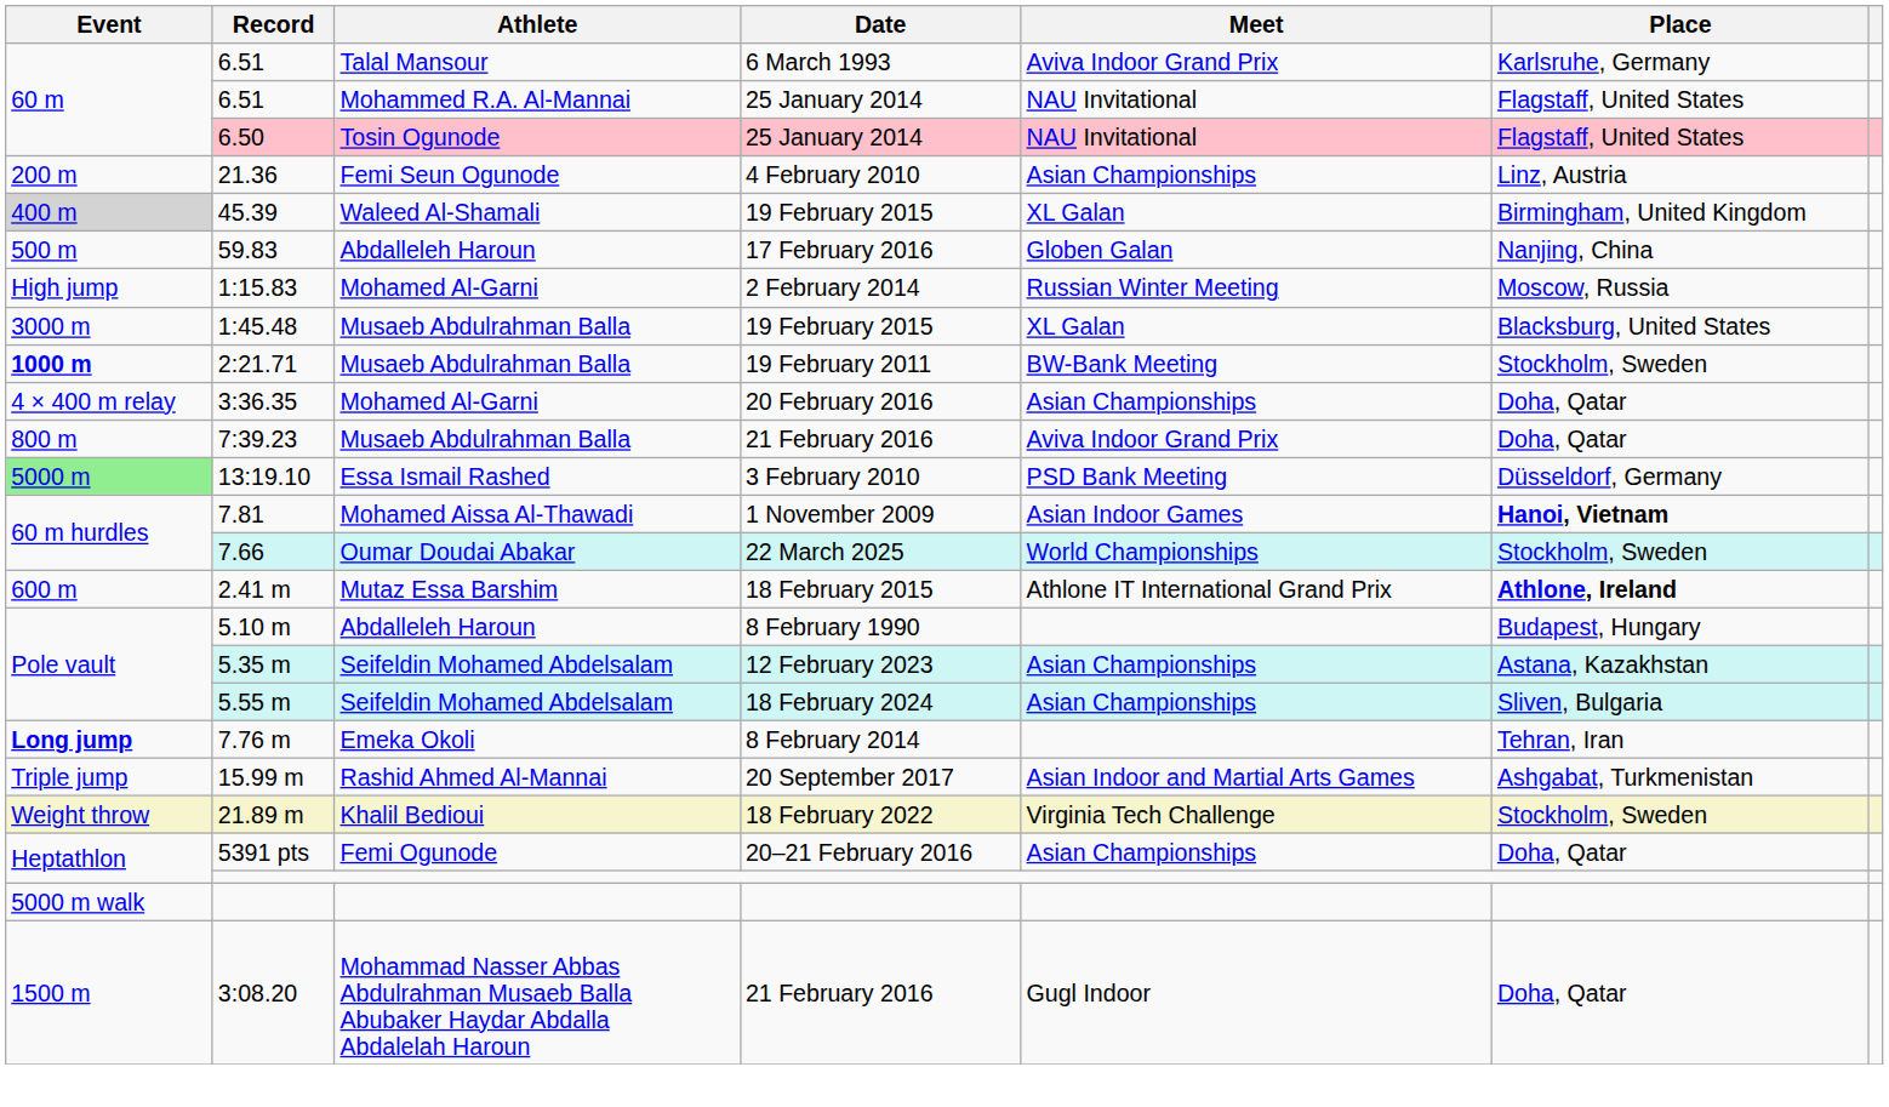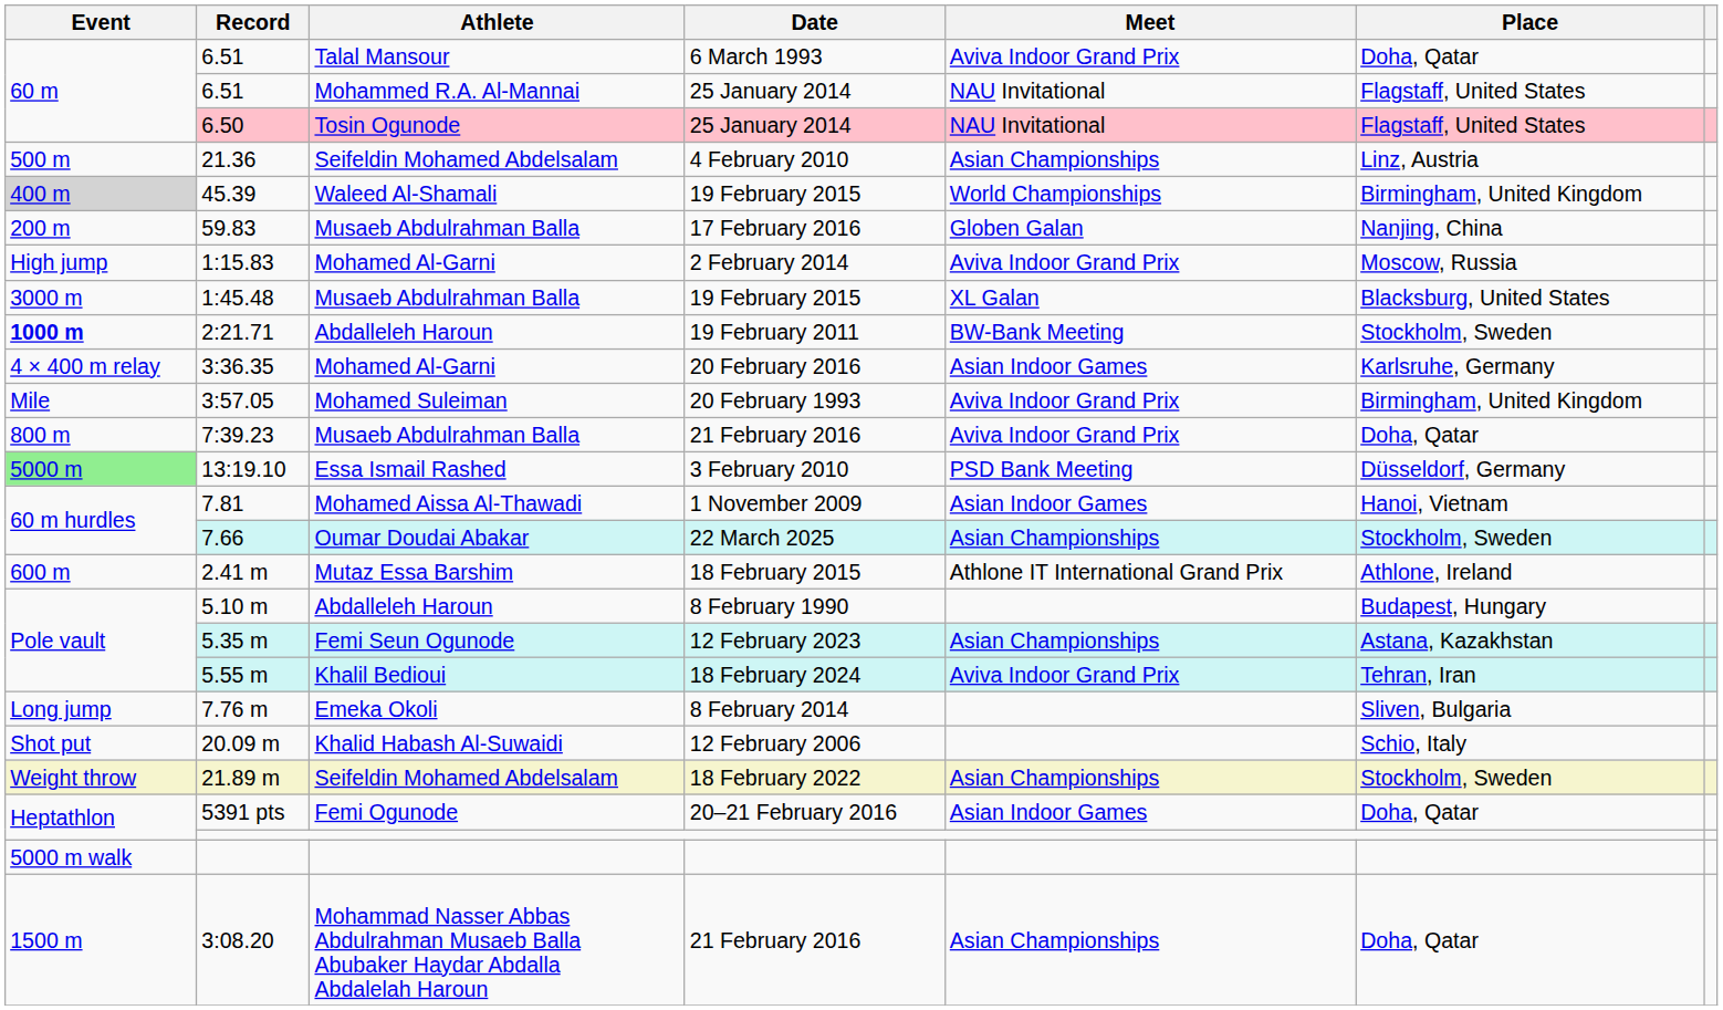 <table class="wikitable" style="font-size:95%; width: 95%;">
 <tr>
 <th>Event</th>
 <th>Record</th>
 <th>Athlete</th>
 <th>Date</th>
 <th>Meet</th>
 <th>Place</th>
 <th></th>
 </tr>
 <tr>
 <td rowspan=3><a href='#'>60 m</a></td>
 <td>6.51</td>
 <td><a href='#'>Talal Mansour</a></td>
 <td>6 March 1993</td>
 <td><a href='#'>Aviva Indoor Grand Prix</a></td>
-<td><a href='#'>Karlsruhe</a>, Germany</td>
+<td><a href='#'>Doha</a>, Qatar</td>
 <td></td>
 </tr>
 <tr>
 <td>6.51 </td>
 <td><a href='#'>Mohammed R.A. Al-Mannai</a></td>
 <td>25 January 2014</td>
 <td><a href='#'>NAU</a> Invitational</td>
 <td><a href='#'>Flagstaff</a>, United States</td>
 <td></td>
 </tr>
 <tr style="background:pink">
 <td>6.50 </td>
 <td><a href='#'>Tosin Ogunode</a></td>
 <td>25 January 2014</td>
 <td><a href='#'>NAU</a> Invitational</td>
 <td><a href='#'>Flagstaff</a>, United States</td>
 <td></td>
 </tr>
 <tr>
-<td><a href='#'>200 m</a></td>
+<td><a href='#'>500 m</a></td>
 <td>21.36</td>
-<td><a href='#'>Femi Seun Ogunode</a></td>
+<td><a href='#'>Seifeldin Mohamed Abdelsalam</a></td>
 <td>4 February 2010</td>
 <td><a href='#'>Asian Championships</a></td>
 <td><a href='#'>Linz</a>, Austria</td>
 <td></td>
 </tr>
 <tr>
 <td style="background: lightgrey;"><a href='#'>400 m</a></td>
 <td>45.39</td>
 <td><a href='#'>Waleed Al-Shamali</a></td>
 <td>19 February 2015</td>
-<td><a href='#'>XL Galan</a></td>
+<td><a href='#'>World Championships</a></td>
 <td><a href='#'>Birmingham</a>, United Kingdom</td>
 <td></td>
 </tr>
 <tr>
-<td><a href='#'>500 m</a></td>
+<td><a href='#'>200 m</a></td>
 <td>59.83</td>
-<td><a href='#'>Abdalleleh Haroun</a></td>
+<td><a href='#'>Musaeb Abdulrahman Balla</a></td>
 <td>17 February 2016</td>
 <td><a href='#'>Globen Galan</a></td>
 <td><a href='#'>Nanjing</a>, China</td>
 <td></td>
 </tr>
 <tr>
 <td><a href='#'>High jump</a></td>
 <td>1:15.83</td>
 <td><a href='#'>Mohamed Al-Garni</a></td>
 <td>2 February 2014</td>
-<td><a href='#'>Russian Winter Meeting</a></td>
+<td><a href='#'>Aviva Indoor Grand Prix</a></td>
 <td><a href='#'>Moscow</a>, Russia</td>
 <td></td>
 </tr>
 <tr>
 <td><a href='#'>3000 m</a></td>
 <td>1:45.48</td>
 <td><a href='#'>Musaeb Abdulrahman Balla</a></td>
 <td>19 February 2015</td>
 <td><a href='#'>XL Galan</a></td>
 <td><a href='#'>Blacksburg</a>, United States</td>
 <td></td>
 </tr>
 <tr>
 <td><strong><a href='#'>1000 m</a></strong></td>
 <td>2:21.71</td>
-<td><a href='#'>Musaeb Abdulrahman Balla</a></td>
+<td><a href='#'>Abdalleleh Haroun</a></td>
 <td>19 February 2011</td>
 <td><a href='#'>BW-Bank Meeting</a></td>
 <td><a href='#'>Stockholm</a>, Sweden</td>
 <td></td>
 </tr>
 <tr>
 <td><a href='#'>4 × 400 m relay</a></td>
 <td>3:36.35</td>
 <td><a href='#'>Mohamed Al-Garni</a></td>
 <td>20 February 2016</td>
-<td><a href='#'>Asian Championships</a></td>
-<td><a href='#'>Doha</a>, Qatar</td>
+<td><a href='#'>Asian Indoor Games</a></td>
+<td><a href='#'>Karlsruhe</a>, Germany</td>
+<td></td>
+</tr>
+<tr>
+<td><a href='#'>Mile</a></td>
+<td>3:57.05</td>
+<td><a href='#'>Mohamed Suleiman</a></td>
+<td>20 February 1993</td>
+<td><a href='#'>Aviva Indoor Grand Prix</a></td>
+<td><a href='#'>Birmingham</a>, United Kingdom</td>
 <td></td>
 </tr>
 <tr>
 <td><a href='#'>800 m</a></td>
 <td>7:39.23</td>
 <td><a href='#'>Musaeb Abdulrahman Balla</a></td>
 <td>21 February 2016</td>
 <td><a href='#'>Aviva Indoor Grand Prix</a></td>
 <td><a href='#'>Doha</a>, Qatar</td>
 <td></td>
 </tr>
 <tr>
 <td style="background: lightgreen;"><a href='#'>5000 m</a></td>
 <td>13:19.10</td>
 <td><a href='#'>Essa Ismail Rashed</a></td>
 <td>3 February 2010</td>
 <td><a href='#'>PSD Bank Meeting</a></td>
 <td><a href='#'>Düsseldorf</a>, Germany</td>
 <td></td>
 </tr>
 <tr>
 <td rowspan=2><a href='#'>60 m hurdles</a></td>
 <td>7.81</td>
 <td><a href='#'>Mohamed Aissa Al-Thawadi</a></td>
 <td>1 November 2009</td>
 <td><a href='#'>Asian Indoor Games</a></td>
-<td><strong><a href='#'>Hanoi</a>, Vietnam</strong></td>
+<td><a href='#'>Hanoi</a>, Vietnam</td>
 <td></td>
 </tr>
 <tr style="background:#cef6f5;">
 <td>7.66</td>
 <td><a href='#'>Oumar Doudai Abakar</a></td>
 <td>22 March 2025</td>
-<td><a href='#'>World Championships</a></td>
+<td><a href='#'>Asian Championships</a></td>
 <td><a href='#'>Stockholm</a>, Sweden</td>
 <td></td>
 </tr>
 <tr>
 <td><a href='#'>600 m</a></td>
 <td>2.41 m</td>
 <td><a href='#'>Mutaz Essa Barshim</a></td>
 <td>18 February 2015</td>
 <td>Athlone IT International Grand Prix</td>
-<td><strong><a href='#'>Athlone</a>, Ireland</strong></td>
+<td><a href='#'>Athlone</a>, Ireland</td>
 <td></td>
 </tr>
 <tr>
 <td rowspan=3><a href='#'>Pole vault</a></td>
 <td>5.10 m</td>
 <td><a href='#'>Abdalleleh Haroun</a></td>
 <td>8 February 1990</td>
 <td></td>
 <td><a href='#'>Budapest</a>, Hungary</td>
 <td></td>
 </tr>
 <tr style="background:#cef6f5;">
 <td>5.35 m</td>
-<td><a href='#'>Seifeldin Mohamed Abdelsalam</a></td>
+<td><a href='#'>Femi Seun Ogunode</a></td>
 <td>12 February 2023</td>
 <td><a href='#'>Asian Championships</a></td>
 <td><a href='#'>Astana</a>, Kazakhstan</td>
 <td></td>
 </tr>
 <tr style="background:#cef6f5;">
 <td>5.55 m</td>
-<td><a href='#'>Seifeldin Mohamed Abdelsalam</a></td>
+<td><a href='#'>Khalil Bedioui</a></td>
 <td>18 February 2024</td>
-<td><a href='#'>Asian Championships</a></td>
+<td><a href='#'>Aviva Indoor Grand Prix</a></td>
+<td><a href='#'>Tehran</a>, Iran</td>
+<td></td>
+</tr>
+<tr>
+<td><a href='#'>Long jump</a></td>
+<td>7.76 m</td>
+<td><a href='#'>Emeka Okoli</a></td>
+<td>8 February 2014</td>
+<td></td>
 <td><a href='#'>Sliven</a>, Bulgaria</td>
 <td></td>
 </tr>
 <tr>
-<td><strong><a href='#'>Long jump</a></strong></td>
-<td>7.76 m</td>
-<td><a href='#'>Emeka Okoli</a></td>
-<td>8 February 2014</td>
+<td><a href='#'>Shot put</a></td>
+<td>20.09 m</td>
+<td><a href='#'>Khalid Habash Al-Suwaidi</a></td>
+<td>12 February 2006</td>
 <td></td>
-<td><a href='#'>Tehran</a>, Iran</td>
-<td></td>
-</tr>
-<tr>
-<td><a href='#'>Triple jump</a></td>
-<td>15.99 m</td>
-<td><a href='#'>Rashid Ahmed Al-Mannai</a></td>
-<td>20 September 2017</td>
-<td><a href='#'>Asian Indoor and Martial Arts Games</a></td>
-<td><a href='#'>Ashgabat</a>, Turkmenistan</td>
+<td><a href='#'>Schio</a>, Italy</td>
 <td></td>
 </tr>
 <tr style="background:#f6F5CE;">
 <td><a href='#'>Weight throw</a></td>
 <td>21.89 m</td>
-<td><a href='#'>Khalil Bedioui</a></td>
+<td><a href='#'>Seifeldin Mohamed Abdelsalam</a></td>
 <td>18 February 2022</td>
-<td>Virginia Tech Challenge</td>
+<td><a href='#'>Asian Championships</a></td>
 <td><a href='#'>Stockholm</a>, Sweden</td>
 <td></td>
 </tr>
 <tr>
 <td rowspan=2><a href='#'>Heptathlon</a></td>
 <td>5391 pts</td>
 <td><a href='#'>Femi Ogunode</a></td>
 <td>20–21 February 2016</td>
-<td><a href='#'>Asian Championships</a></td>
+<td><a href='#'>Asian Indoor Games</a></td>
 <td><a href='#'>Doha</a>, Qatar</td>
 <td></td>
 </tr>
 <tr>
 <td colspan=5></td>
 <td></td>
 </tr>
 <tr>
 <td><a href='#'>5000 m walk</a></td>
 <td></td>
 <td></td>
 <td></td>
 <td></td>
 <td></td>
 <td></td>
 </tr>
 <tr>
 <td><a href='#'>1500 m</a></td>
 <td>3:08.20</td>
 <td><br><a href='#'>Mohammad Nasser Abbas</a><br><a href='#'>Abdulrahman Musaeb Balla</a><br><a href='#'>Abubaker Haydar Abdalla</a><br><a href='#'>Abdalelah Haroun</a></td>
 <td>21 February 2016</td>
-<td>Gugl Indoor</td>
+<td><a href='#'>Asian Championships</a></td>
 <td><a href='#'>Doha</a>, Qatar</td>
 <td></td>
 </tr>
 </table>
